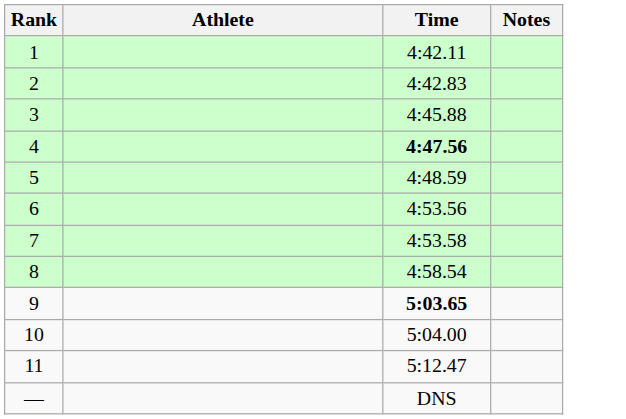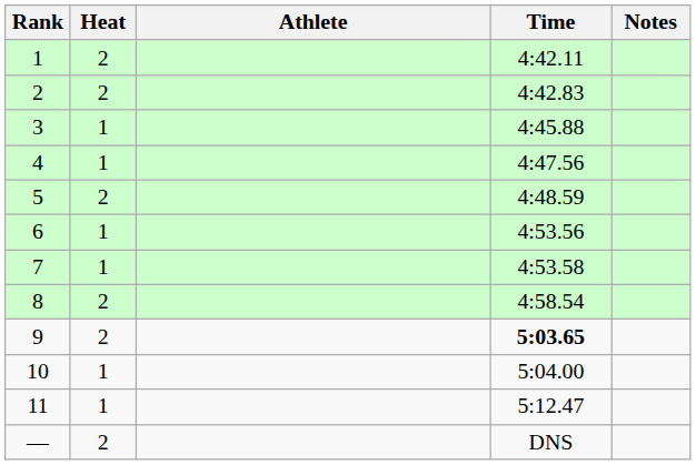 <table class="wikitable" style="text-align:center">
 <tr>
 <th width=40>Rank</th>
+<th width=40>Heat</th>
 <th width=250>Athlete</th>
 <th width=80>Time</th>
 <th width=50>Notes</th>
 </tr>
 <tr bgcolor=ccffcc>
 <td>1</td>
+<td>2</td>
 <td align=left></td>
 <td>4:42.11</td>
 <td></td>
 </tr>
 <tr bgcolor=ccffcc>
+<td>2</td>
 <td>2</td>
 <td align=left></td>
 <td>4:42.83</td>
 <td></td>
 </tr>
 <tr bgcolor=ccffcc>
 <td>3</td>
+<td>1</td>
 <td align=left></td>
 <td>4:45.88</td>
 <td></td>
 </tr>
 <tr bgcolor=ccffcc>
 <td>4</td>
+<td>1</td>
 <td align=left></td>
-<td><strong>4:47.56</strong></td>
+<td>4:47.56</td>
 <td></td>
 </tr>
 <tr bgcolor=ccffcc>
 <td>5</td>
+<td>2</td>
 <td align=left></td>
 <td>4:48.59</td>
 <td></td>
 </tr>
 <tr bgcolor=ccffcc>
 <td>6</td>
+<td>1</td>
 <td align=left></td>
 <td>4:53.56</td>
 <td></td>
 </tr>
 <tr bgcolor=ccffcc>
 <td>7</td>
+<td>1</td>
 <td align=left></td>
 <td>4:53.58</td>
 <td></td>
 </tr>
 <tr bgcolor=ccffcc>
 <td>8</td>
+<td>2</td>
 <td align=left></td>
 <td>4:58.54</td>
 <td></td>
 </tr>
 <tr>
 <td>9</td>
+<td>2</td>
 <td align=left></td>
 <td><strong>5:03.65</strong></td>
 <td></td>
 </tr>
 <tr>
 <td>10</td>
+<td>1</td>
 <td align=left></td>
 <td>5:04.00</td>
 <td></td>
 </tr>
 <tr>
 <td>11</td>
+<td>1</td>
 <td align=left></td>
 <td>5:12.47</td>
 <td></td>
 </tr>
 <tr>
 <td>—</td>
+<td>2</td>
 <td align=left></td>
 <td>DNS</td>
 <td></td>
 </tr>
 </table>
